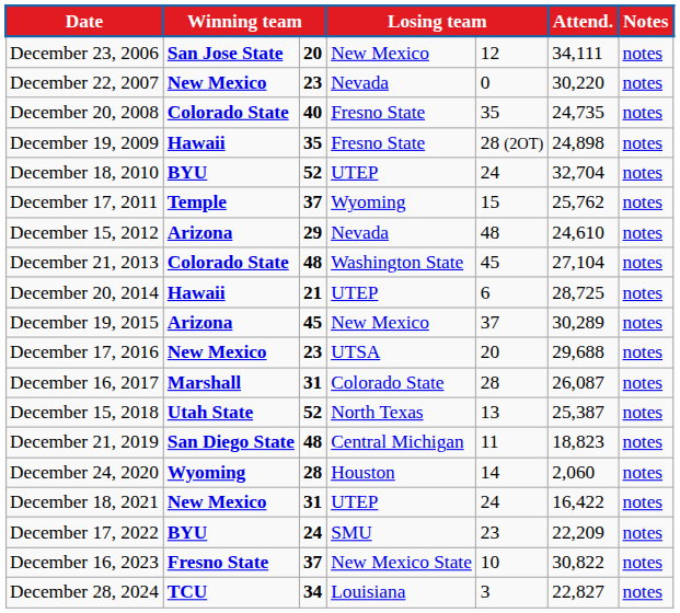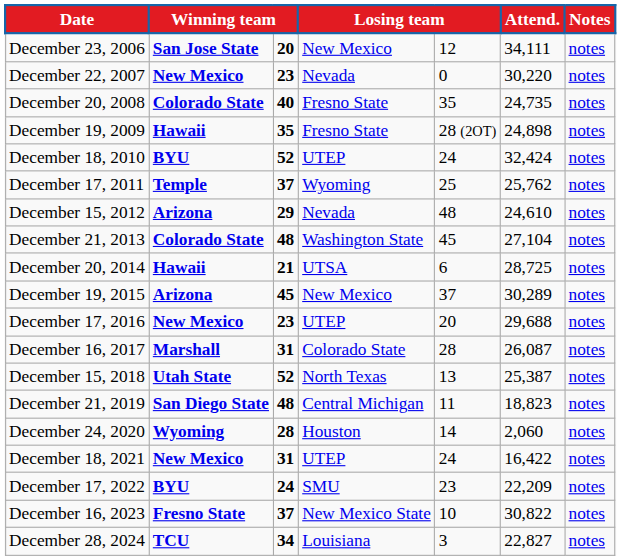 <table class="wikitable">
 <tr>
 <th style="background:#E21B22; color:#FFFFFF; border: 2px solid #1766A9;">Date</th>
 <th style="background:#E21B22; color:#FFFFFF; border: 2px solid #1766A9;" colspan=2>Winning team</th>
 <th style="background:#E21B22; color:#FFFFFF; border: 2px solid #1766A9;" colspan=2>Losing team</th>
 <th style="background:#E21B22; color:#FFFFFF; border: 2px solid #1766A9;">Attend.</th>
 <th style="background:#E21B22; color:#FFFFFF; border: 2px solid #1766A9;">Notes</th>
 </tr>
 <tr>
 <td>December 23, 2006</td>
 <td><strong><a href='#'>San Jose State</a></strong></td>
 <td><strong>20</strong></td>
 <td><a href='#'>New Mexico</a></td>
 <td>12</td>
 <td>34,111</td>
 <td><a href='#'>notes</a></td>
 </tr>
 <tr>
 <td>December 22, 2007</td>
 <td><strong><a href='#'>New Mexico</a></strong></td>
 <td><strong>23</strong></td>
 <td><a href='#'>Nevada</a></td>
 <td>0</td>
 <td>30,220</td>
 <td><a href='#'>notes</a></td>
 </tr>
 <tr>
 <td>December 20, 2008</td>
 <td><strong><a href='#'>Colorado State</a></strong></td>
 <td><strong>40</strong></td>
 <td><a href='#'>Fresno State</a></td>
 <td>35</td>
 <td>24,735</td>
 <td><a href='#'>notes</a></td>
 </tr>
 <tr>
 <td>December 19, 2009</td>
 <td><strong><a href='#'>Hawaii</a></strong></td>
 <td><strong>35</strong></td>
 <td><a href='#'>Fresno State</a></td>
 <td>28 <small>(2OT)</small></td>
 <td>24,898</td>
 <td><a href='#'>notes</a></td>
 </tr>
 <tr>
 <td>December 18, 2010</td>
 <td><strong><a href='#'>BYU</a></strong></td>
 <td><strong>52</strong></td>
 <td><a href='#'>UTEP</a></td>
 <td>24</td>
-<td>32,704</td>
+<td>32,424</td>
 <td><a href='#'>notes</a></td>
 </tr>
 <tr>
 <td>December 17, 2011</td>
 <td><strong><a href='#'>Temple</a></strong></td>
 <td><strong>37</strong></td>
 <td><a href='#'>Wyoming</a></td>
-<td>15</td>
+<td>25</td>
 <td>25,762</td>
 <td><a href='#'>notes</a></td>
 </tr>
 <tr>
 <td>December 15, 2012</td>
 <td><strong><a href='#'>Arizona</a></strong></td>
 <td><strong>29</strong></td>
 <td><a href='#'>Nevada</a></td>
 <td>48</td>
 <td>24,610</td>
 <td><a href='#'>notes</a></td>
 </tr>
 <tr>
 <td>December 21, 2013</td>
 <td><strong><a href='#'>Colorado State</a></strong></td>
 <td><strong>48</strong></td>
 <td><a href='#'>Washington State</a></td>
 <td>45</td>
 <td>27,104</td>
 <td><a href='#'>notes</a></td>
 </tr>
 <tr>
 <td>December 20, 2014</td>
 <td><strong><a href='#'>Hawaii</a></strong></td>
 <td><strong>21</strong></td>
-<td><a href='#'>UTEP</a></td>
+<td><a href='#'>UTSA</a></td>
 <td>6</td>
 <td>28,725</td>
 <td><a href='#'>notes</a></td>
 </tr>
 <tr>
 <td>December 19, 2015</td>
 <td><strong><a href='#'>Arizona</a></strong></td>
 <td><strong>45</strong></td>
 <td><a href='#'>New Mexico</a></td>
 <td>37</td>
 <td>30,289</td>
 <td><a href='#'>notes</a></td>
 </tr>
 <tr>
 <td>December 17, 2016</td>
 <td><strong><a href='#'>New Mexico</a></strong></td>
 <td><strong>23</strong></td>
-<td><a href='#'>UTSA</a></td>
+<td><a href='#'>UTEP</a></td>
 <td>20</td>
 <td>29,688</td>
 <td><a href='#'>notes</a></td>
 </tr>
 <tr>
 <td>December 16, 2017</td>
 <td><strong><a href='#'>Marshall</a></strong></td>
 <td><strong>31</strong></td>
 <td><a href='#'>Colorado State</a></td>
 <td>28</td>
 <td>26,087</td>
 <td><a href='#'>notes</a></td>
 </tr>
 <tr>
 <td>December 15, 2018</td>
 <td><strong><a href='#'>Utah State</a></strong></td>
 <td><strong>52</strong></td>
 <td><a href='#'>North Texas</a></td>
 <td>13</td>
 <td>25,387</td>
 <td><a href='#'>notes</a></td>
 </tr>
 <tr>
 <td>December 21, 2019</td>
 <td><strong><a href='#'>San Diego State</a></strong></td>
 <td><strong>48</strong></td>
 <td><a href='#'>Central Michigan</a></td>
 <td>11</td>
 <td>18,823</td>
 <td><a href='#'>notes</a></td>
 </tr>
 <tr>
 <td>December 24, 2020</td>
 <td><strong><a href='#'>Wyoming</a></strong></td>
 <td><strong>28</strong></td>
 <td><a href='#'>Houston</a></td>
 <td>14</td>
 <td>2,060</td>
 <td><a href='#'>notes</a></td>
 </tr>
 <tr>
 <td>December 18, 2021</td>
 <td><strong><a href='#'>New Mexico</a></strong></td>
 <td><strong>31</strong></td>
 <td><a href='#'>UTEP</a></td>
 <td>24</td>
 <td>16,422</td>
 <td><a href='#'>notes</a></td>
 </tr>
 <tr>
 <td>December 17, 2022</td>
 <td><strong><a href='#'>BYU</a></strong></td>
 <td><strong>24</strong></td>
 <td><a href='#'>SMU</a></td>
 <td>23</td>
 <td>22,209</td>
 <td><a href='#'>notes</a></td>
 </tr>
 <tr>
 <td>December 16, 2023</td>
 <td><strong><a href='#'>Fresno State</a></strong></td>
 <td><strong>37</strong></td>
 <td><a href='#'>New Mexico State</a></td>
 <td>10</td>
 <td>30,822</td>
 <td><a href='#'>notes</a></td>
 </tr>
 <tr>
 <td>December 28, 2024</td>
 <td><strong><a href='#'>TCU</a></strong></td>
 <td><strong>34</strong></td>
 <td><a href='#'>Louisiana</a></td>
 <td>3</td>
 <td>22,827</td>
 <td><a href='#'>notes</a></td>
 </tr>
 </table>
